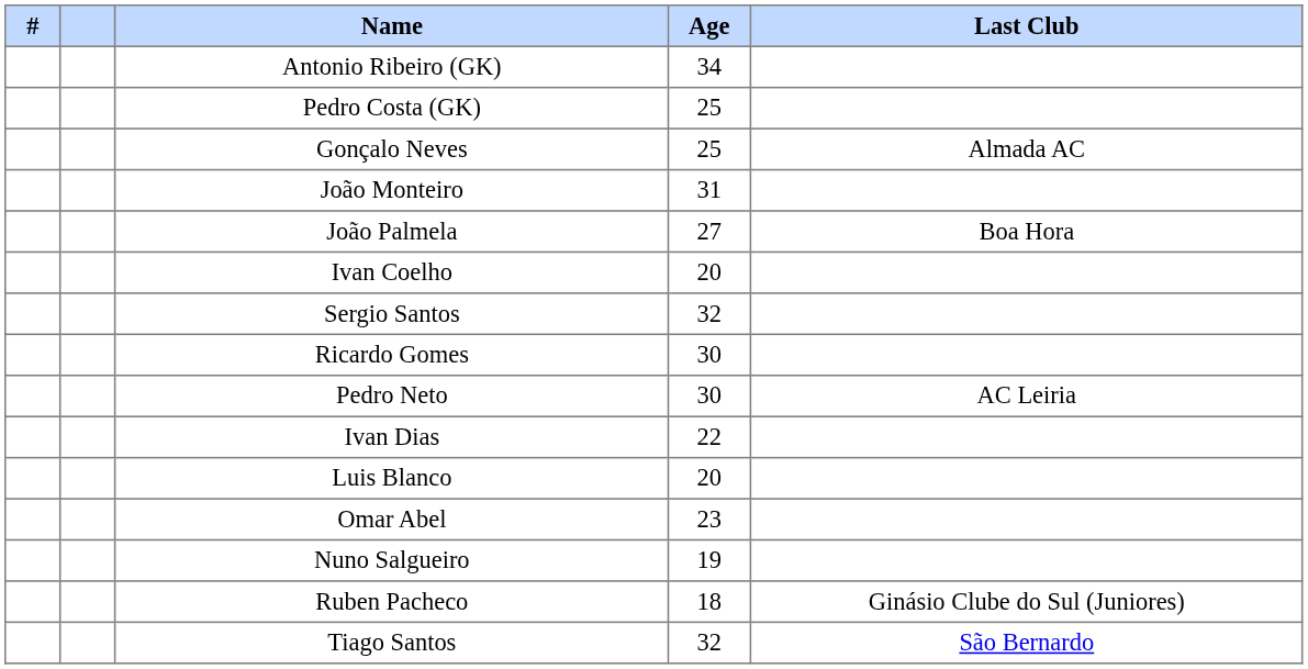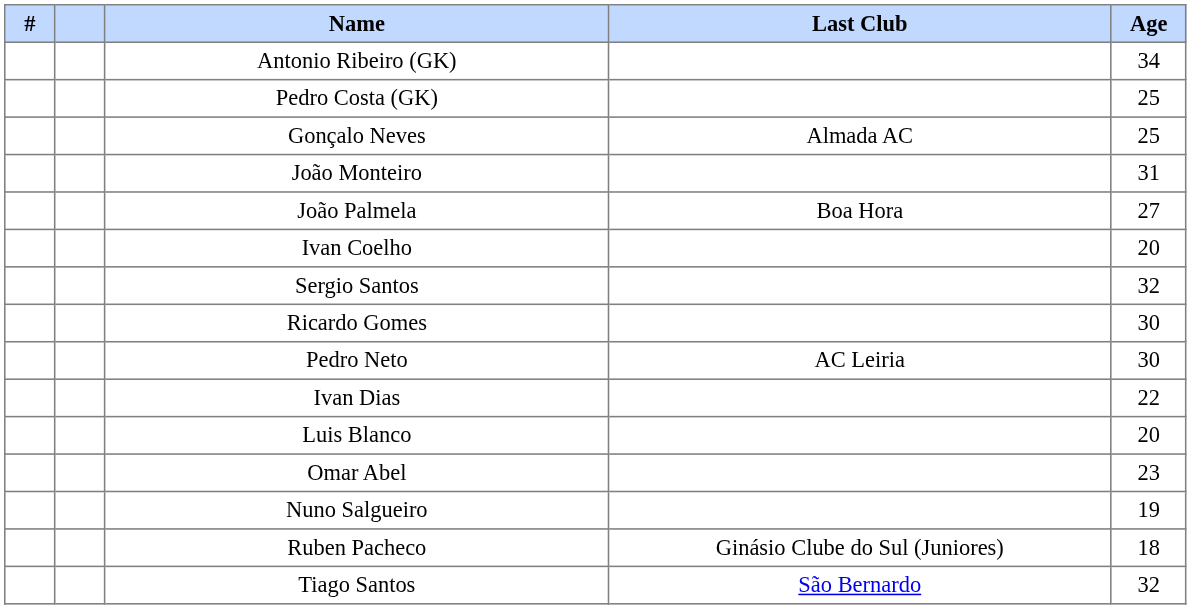 <table border=1 style="border-collapse:collapse; font-size:90%;" cellpadding=3 cellspacing=0 width=60%>
 <tr bgcolor=#C1D8FF>
 <th width=2%>#</th>
 <th width=2%></th>
 <th width=20%>Name</th>
+<th width=20%>Last Club</th>
 <th width=2%>Age</th>
-<th width=20%>Last Club</th>
 </tr>
 <tr align=center>
 <td></td>
 <td></td>
 <td>Antonio Ribeiro (GK)</td>
+<td></td>
 <td>34</td>
-<td></td>
 </tr>
 <tr align=center>
 <td></td>
 <td></td>
 <td>Pedro Costa (GK)</td>
+<td></td>
 <td>25</td>
-<td></td>
 </tr>
 <tr align=center>
 <td></td>
 <td></td>
 <td>Gonçalo Neves</td>
+<td>Almada AC</td>
 <td>25</td>
-<td>Almada AC</td>
 </tr>
 <tr align=center>
 <td></td>
 <td></td>
 <td>João Monteiro</td>
+<td></td>
 <td>31</td>
-<td></td>
 </tr>
 <tr align=center>
 <td></td>
 <td></td>
 <td>João Palmela</td>
+<td>Boa Hora</td>
 <td>27</td>
-<td>Boa Hora</td>
 </tr>
 <tr align=center>
 <td></td>
 <td></td>
 <td>Ivan Coelho</td>
+<td></td>
 <td>20</td>
-<td></td>
 </tr>
 <tr align=center>
 <td></td>
 <td></td>
 <td>Sergio Santos</td>
+<td></td>
 <td>32</td>
-<td></td>
 </tr>
 <tr align=center>
 <td></td>
 <td></td>
 <td>Ricardo Gomes</td>
+<td></td>
 <td>30</td>
-<td></td>
 </tr>
 <tr align=center>
 <td></td>
 <td></td>
 <td>Pedro Neto</td>
+<td>AC Leiria</td>
 <td>30</td>
-<td>AC Leiria</td>
 </tr>
 <tr align=center>
 <td></td>
 <td></td>
 <td>Ivan Dias</td>
+<td></td>
 <td>22</td>
-<td></td>
 </tr>
 <tr align=center>
 <td></td>
 <td></td>
 <td>Luis Blanco</td>
+<td></td>
 <td>20</td>
-<td></td>
 </tr>
 <tr align=center>
 <td></td>
 <td></td>
 <td>Omar Abel</td>
+<td></td>
 <td>23</td>
-<td></td>
 </tr>
 <tr align=center>
 <td></td>
 <td></td>
 <td>Nuno Salgueiro</td>
+<td></td>
 <td>19</td>
-<td></td>
 </tr>
 <tr align=center>
 <td></td>
 <td></td>
 <td>Ruben Pacheco</td>
+<td>Ginásio Clube do Sul (Juniores)</td>
 <td>18</td>
-<td>Ginásio Clube do Sul (Juniores)</td>
 </tr>
 <tr align=center>
 <td></td>
 <td></td>
 <td>Tiago Santos</td>
+<td><a href='#'>São Bernardo</a></td>
 <td>32</td>
-<td><a href='#'>São Bernardo</a></td>
 </tr>
 </table>
